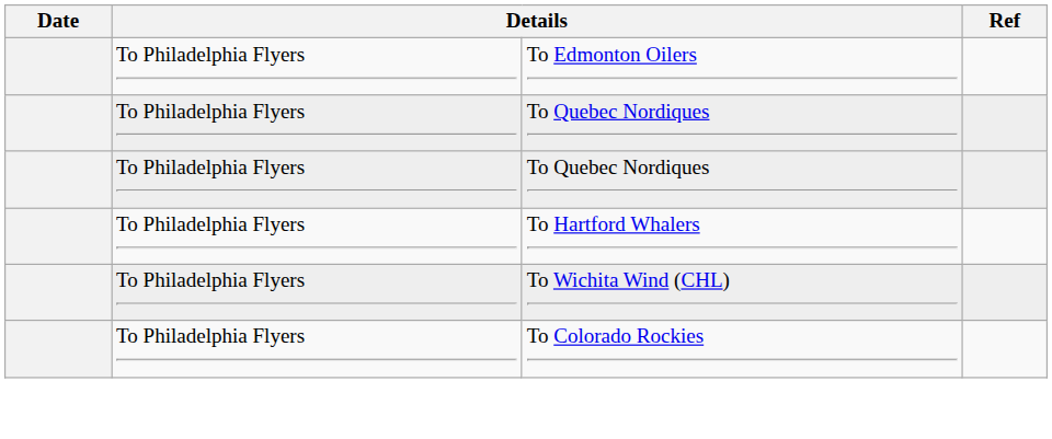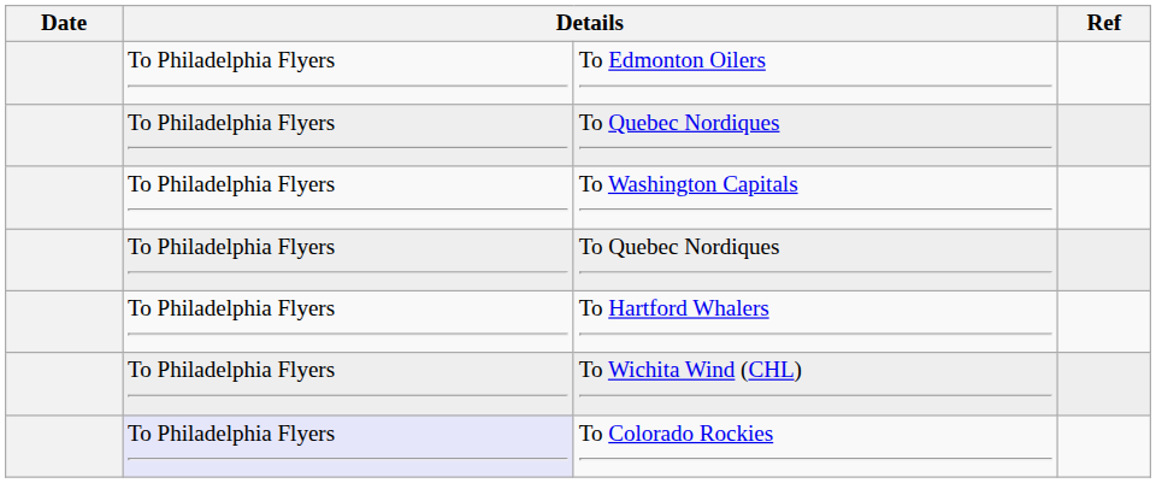 <table class="wikitable plainrowheaders" style="width: 50em;">
 <tr>
 <th scope="col">Date</th>
 <th scope="col" colspan="2">Details</th>
 <th scope="col">Ref</th>
 </tr>
 <tr>
 <th scope="row"></th>
 <td valign="top">To Philadelphia Flyers <hr> </td>
 <td valign="top">To <a href='#'>Edmonton Oilers</a> <hr></td>
 <td></td>
 </tr>
 <tr bgcolor="#eeeeee">
 <th scope="row"></th>
 <td valign="top">To Philadelphia Flyers <hr> </td>
 <td valign="top">To <a href='#'>Quebec Nordiques</a> <hr></td>
+<td></td>
+</tr>
+<tr>
+<th scope="row"></th>
+<td valign="top">To Philadelphia Flyers <hr> </td>
+<td valign="top">To <a href='#'>Washington Capitals</a> <hr></td>
 <td></td>
 </tr>
 <tr bgcolor="#eeeeee">
 <th scope="row"></th>
 <td valign="top">To Philadelphia Flyers <hr> </td>
 <td valign="top">To Quebec Nordiques <hr></td>
 <td></td>
 </tr>
 <tr>
 <th scope="row"></th>
 <td valign="top">To Philadelphia Flyers <hr> </td>
 <td valign="top">To <a href='#'>Hartford Whalers</a> <hr></td>
 <td></td>
 </tr>
 <tr bgcolor="#eeeeee">
 <th scope="row"></th>
 <td valign="top">To Philadelphia Flyers <hr></td>
 <td valign="top">To <a href='#'>Wichita Wind</a> (<a href='#'>CHL</a>) <hr></td>
 <td></td>
 </tr>
 <tr>
 <th scope="row"></th>
-<td valign="top">To Philadelphia Flyers <hr> </td>
+<td valign="top" style="background: lavender;">To Philadelphia Flyers <hr> </td>
 <td valign="top">To <a href='#'>Colorado Rockies</a> <hr></td>
 <td></td>
 </tr>
 </table>
